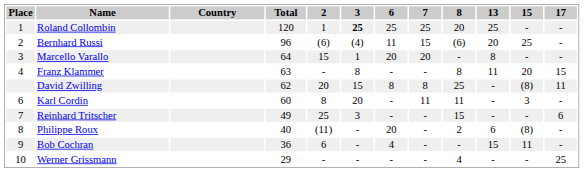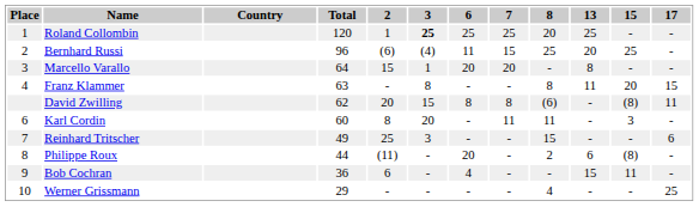 <table border="0" style="border: 1px solid #999; background-color:#FFFFFF; text-align:center; font-size:86%; line-height:15px;">
 <tr align="center" bgcolor="#CCCCCC">
 <th width=35>Place</th>
 <th width=170>Name</th>
 <th width=120>Country</th>
 <th width=50>Total</th>
 <th width=40>2</th>
 <th width=40>3</th>
 <th width=40>6</th>
 <th width=40>7</th>
 <th width=40>8</th>
 <th width=40>13</th>
 <th width=40>15</th>
 <th width=40>17</th>
 </tr>
 <tr bgcolor="#EFEFEF">
 <td>1</td>
 <td align="left"><a href='#'>Roland Collombin</a></td>
 <td align="left"></td>
 <td>120</td>
 <td>1</td>
 <td><strong>25</strong></td>
 <td>25</td>
 <td>25</td>
 <td>20</td>
 <td>25</td>
 <td>-</td>
 <td>-</td>
 </tr>
 <tr>
 <td>2</td>
 <td align="left"><a href='#'>Bernhard Russi</a></td>
 <td align="left"></td>
 <td>96</td>
 <td>(6)</td>
 <td>(4)</td>
 <td>11</td>
 <td>15</td>
-<td>(6)</td>
+<td>25</td>
 <td>20</td>
 <td>25</td>
 <td>-</td>
 </tr>
 <tr bgcolor="#EFEFEF">
 <td>3</td>
 <td align="left"><a href='#'>Marcello Varallo</a></td>
 <td align="left"></td>
 <td>64</td>
 <td>15</td>
 <td>1</td>
 <td>20</td>
 <td>20</td>
 <td>-</td>
 <td>8</td>
 <td>-</td>
 <td>-</td>
 </tr>
 <tr>
 <td>4</td>
 <td align="left"><a href='#'>Franz Klammer</a></td>
 <td align="left"></td>
 <td>63</td>
 <td>-</td>
 <td>8</td>
 <td>-</td>
 <td>-</td>
 <td>8</td>
 <td>11</td>
 <td>20</td>
 <td>15</td>
 </tr>
 <tr bgcolor="#EFEFEF">
 <td></td>
 <td align="left"><a href='#'>David Zwilling</a></td>
 <td align="left"></td>
 <td>62</td>
 <td>20</td>
 <td>15</td>
 <td>8</td>
 <td>8</td>
-<td>25</td>
+<td>(6)</td>
 <td>-</td>
 <td>(8)</td>
 <td>11</td>
 </tr>
 <tr>
 <td>6</td>
 <td align="left"><a href='#'>Karl Cordin</a></td>
 <td align="left"></td>
 <td>60</td>
 <td>8</td>
 <td>20</td>
 <td>-</td>
 <td>11</td>
 <td>11</td>
 <td>-</td>
 <td>3</td>
 <td>-</td>
 </tr>
 <tr bgcolor="#EFEFEF">
 <td>7</td>
 <td align="left"><a href='#'>Reinhard Tritscher</a></td>
 <td align="left"></td>
 <td>49</td>
 <td>25</td>
 <td>3</td>
 <td>-</td>
 <td>-</td>
 <td>15</td>
 <td>-</td>
 <td>-</td>
 <td>6</td>
 </tr>
 <tr>
 <td>8</td>
 <td align="left"><a href='#'>Philippe Roux</a></td>
 <td align="left"></td>
-<td>40</td>
+<td>44</td>
 <td>(11)</td>
 <td>-</td>
 <td>20</td>
 <td>-</td>
 <td>2</td>
 <td>6</td>
 <td>(8)</td>
 <td>-</td>
 </tr>
 <tr bgcolor="#EFEFEF">
 <td>9</td>
 <td align="left"><a href='#'>Bob Cochran</a></td>
 <td align="left"></td>
 <td>36</td>
 <td>6</td>
 <td>-</td>
 <td>4</td>
 <td>-</td>
 <td>-</td>
 <td>15</td>
 <td>11</td>
 <td>-</td>
 </tr>
 <tr>
 <td>10</td>
 <td align="left"><a href='#'>Werner Grissmann</a></td>
 <td align="left"></td>
 <td>29</td>
 <td>-</td>
 <td>-</td>
 <td>-</td>
 <td>-</td>
 <td>4</td>
 <td>-</td>
 <td>-</td>
 <td>25</td>
 </tr>
 </table>
